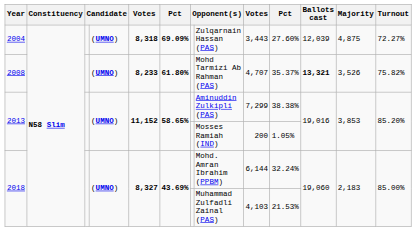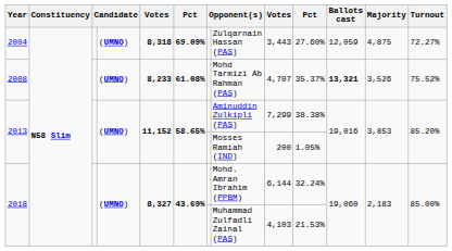 <table class="wikitable" style="margin:0.5em ; font-size:95%">
 <tr>
 <th>Year</th>
 <th>Constituency</th>
 <th colspan="2">Candidate</th>
 <th>Votes</th>
 <th>Pct</th>
 <th colspan="2">Opponent(s)</th>
 <th>Votes</th>
 <th>Pct</th>
 <th>Ballots cast</th>
 <th>Majority</th>
 <th>Turnout</th>
 </tr>
 <tr>
 <td><a href='#'>2004</a></td>
 <td rowspan=6><strong>N58 <a href='#'>Slim</a></strong></td>
 <td></td>
 <td> (<a href='#'><strong>UMNO</strong></a>)</td>
 <td align="right"><strong>8,318</strong></td>
 <td><strong>69.09%</strong></td>
 <td></td>
 <td>Zulqarnain Hassan (<a href='#'>PAS</a>)</td>
 <td align="right">3,443</td>
 <td>27.60%</td>
-<td>12,039</td>
+<td>12,059</td>
 <td>4,875</td>
 <td>72.27%</td>
 </tr>
 <tr>
 <td><a href='#'>2008</a></td>
 <td></td>
 <td> (<a href='#'><strong>UMNO</strong></a>)</td>
 <td align="right"><strong>8,233</strong></td>
-<td><strong>61.80%</strong></td>
+<td><strong>61.08%</strong></td>
 <td></td>
 <td>Mohd Tarmizi Ab Rahman (<a href='#'>PAS</a>)</td>
 <td align="right">4,707</td>
 <td>35.37%</td>
 <td><strong>13,321</strong></td>
 <td>3,526</td>
-<td>75.82%</td>
+<td>75.52%</td>
 </tr>
 <tr>
 <td rowspan="2"><a href='#'>2013</a></td>
 <td rowspan="2" ></td>
 <td rowspan="2"> (<a href='#'><strong>UMNO</strong></a>)</td>
 <td rowspan="2" align="right"><strong>11,152</strong></td>
 <td rowspan="2"><strong>58.65%</strong></td>
 <td></td>
 <td><a href='#'>Aminuddin Zulkipli</a> (<a href='#'>PAS</a>)</td>
 <td align="right">7,299</td>
 <td>38.38%</td>
 <td rowspan="2">19,016</td>
 <td rowspan="2">3,853</td>
 <td rowspan="2">85.20%</td>
 </tr>
 <tr>
 <td></td>
 <td>Mosses Ramiah (<a href='#'>IND</a>)</td>
 <td align="right">200</td>
 <td>1.05%</td>
 </tr>
 <tr>
 <td rowspan="2"><a href='#'>2018</a></td>
 <td rowspan="2" ></td>
 <td rowspan="2"> (<a href='#'><strong>UMNO</strong></a>)</td>
 <td rowspan="2" align="right"><strong>8,327</strong></td>
 <td rowspan="2"><strong>43.69%</strong></td>
 <td></td>
 <td>Mohd. Amran Ibrahim (<a href='#'>PPBM</a>)</td>
 <td align="right">6,144</td>
 <td>32.24%</td>
 <td rowspan="2">19,060</td>
 <td rowspan="2">2,183</td>
 <td rowspan="2">85.00%</td>
 </tr>
 <tr>
 <td></td>
 <td>Muhammad Zulfadli Zainal (<a href='#'>PAS</a>)</td>
 <td align="right">4,103</td>
 <td>21.53%</td>
 </tr>
 </table>
